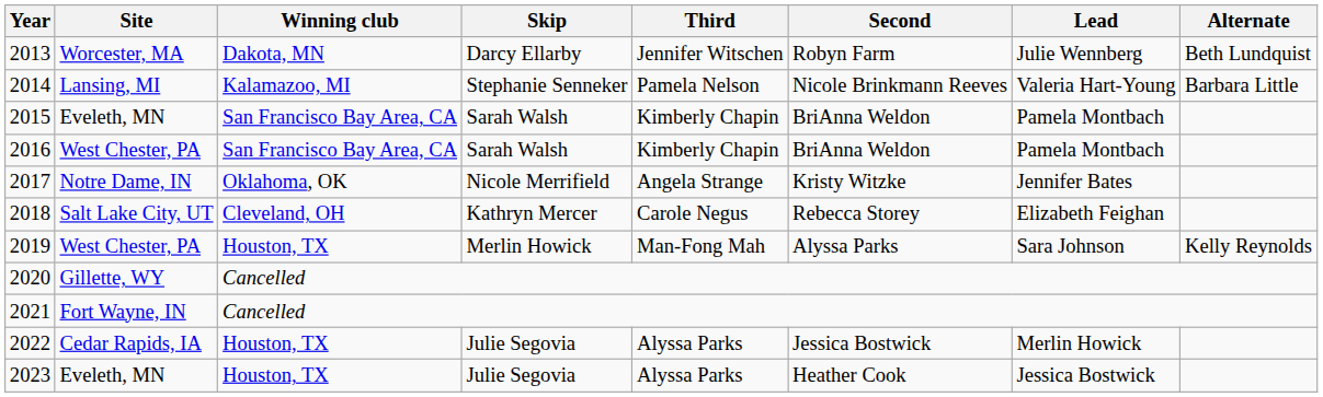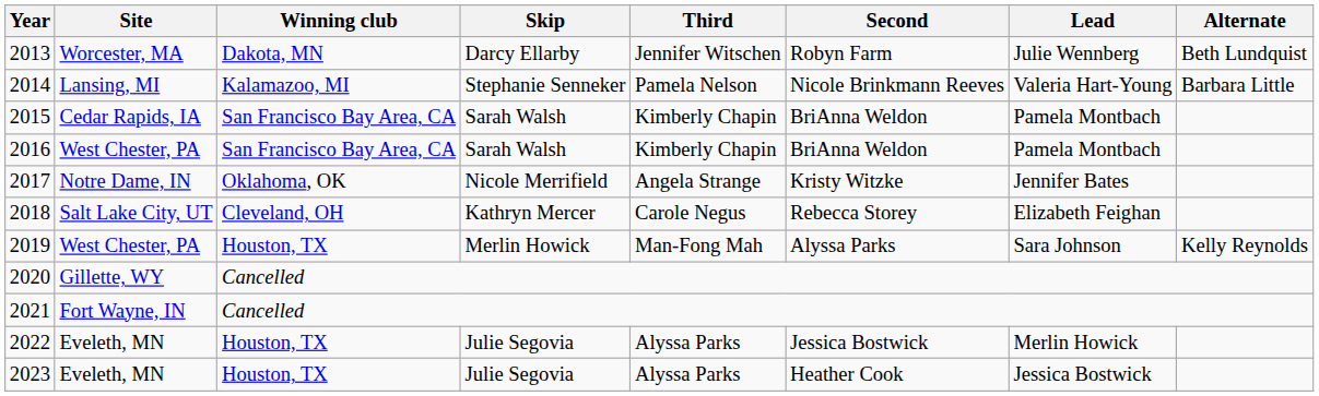 <table class="wikitable">
 <tr>
 <th>Year</th>
 <th>Site</th>
 <th>Winning club</th>
 <th>Skip</th>
 <th>Third</th>
 <th>Second</th>
 <th>Lead</th>
 <th>Alternate</th>
 </tr>
 <tr>
 <td>2013</td>
 <td><a href='#'>Worcester, MA</a></td>
 <td> <a href='#'>Dakota, MN</a></td>
 <td>Darcy Ellarby</td>
 <td>Jennifer Witschen</td>
 <td>Robyn Farm</td>
 <td>Julie Wennberg</td>
 <td>Beth Lundquist</td>
 </tr>
 <tr>
 <td>2014</td>
 <td><a href='#'>Lansing, MI</a></td>
 <td> <a href='#'>Kalamazoo, MI</a></td>
 <td>Stephanie Senneker</td>
 <td>Pamela Nelson</td>
 <td>Nicole Brinkmann Reeves</td>
 <td>Valeria Hart-Young</td>
 <td>Barbara Little</td>
 </tr>
 <tr>
 <td>2015</td>
-<td>Eveleth, MN</td>
+<td><a href='#'>Cedar Rapids, IA</a></td>
 <td> <a href='#'>San Francisco Bay Area, CA</a></td>
 <td>Sarah Walsh</td>
 <td>Kimberly Chapin</td>
 <td>BriAnna Weldon</td>
 <td>Pamela Montbach</td>
 <td></td>
 </tr>
 <tr>
 <td>2016</td>
 <td><a href='#'>West Chester, PA</a></td>
 <td> <a href='#'>San Francisco Bay Area, CA</a></td>
 <td>Sarah Walsh</td>
 <td>Kimberly Chapin</td>
 <td>BriAnna Weldon</td>
 <td>Pamela Montbach</td>
 <td></td>
 </tr>
 <tr>
 <td>2017</td>
 <td><a href='#'>Notre Dame, IN</a></td>
 <td> <a href='#'>Oklahoma</a>, OK</td>
 <td>Nicole Merrifield</td>
 <td>Angela Strange</td>
 <td>Kristy Witzke</td>
 <td>Jennifer Bates</td>
 <td></td>
 </tr>
 <tr>
 <td>2018</td>
 <td><a href='#'>Salt Lake City, UT</a></td>
 <td> <a href='#'>Cleveland, OH</a></td>
 <td>Kathryn Mercer</td>
 <td>Carole Negus</td>
 <td>Rebecca Storey</td>
 <td>Elizabeth Feighan</td>
 <td></td>
 </tr>
 <tr>
 <td>2019</td>
 <td><a href='#'>West Chester, PA</a></td>
 <td> <a href='#'>Houston, TX</a></td>
 <td>Merlin Howick</td>
 <td>Man-Fong Mah</td>
 <td>Alyssa Parks</td>
 <td>Sara Johnson</td>
 <td>Kelly Reynolds</td>
 </tr>
 <tr>
 <td>2020</td>
 <td><a href='#'>Gillette, WY</a></td>
 <td colspan="6"><em>Cancelled</em></td>
 </tr>
 <tr>
 <td>2021</td>
 <td><a href='#'>Fort Wayne, IN</a></td>
 <td colspan="6"><em>Cancelled</em></td>
 </tr>
 <tr>
 <td>2022</td>
-<td><a href='#'>Cedar Rapids, IA</a></td>
+<td>Eveleth, MN</td>
 <td> <a href='#'>Houston, TX</a></td>
 <td>Julie Segovia</td>
 <td>Alyssa Parks</td>
 <td>Jessica Bostwick</td>
 <td>Merlin Howick</td>
 <td></td>
 </tr>
 <tr>
 <td>2023</td>
 <td>Eveleth, MN</td>
 <td> <a href='#'>Houston, TX</a></td>
 <td>Julie Segovia</td>
 <td>Alyssa Parks</td>
 <td>Heather Cook</td>
 <td>Jessica Bostwick</td>
 <td></td>
 </tr>
 </table>
